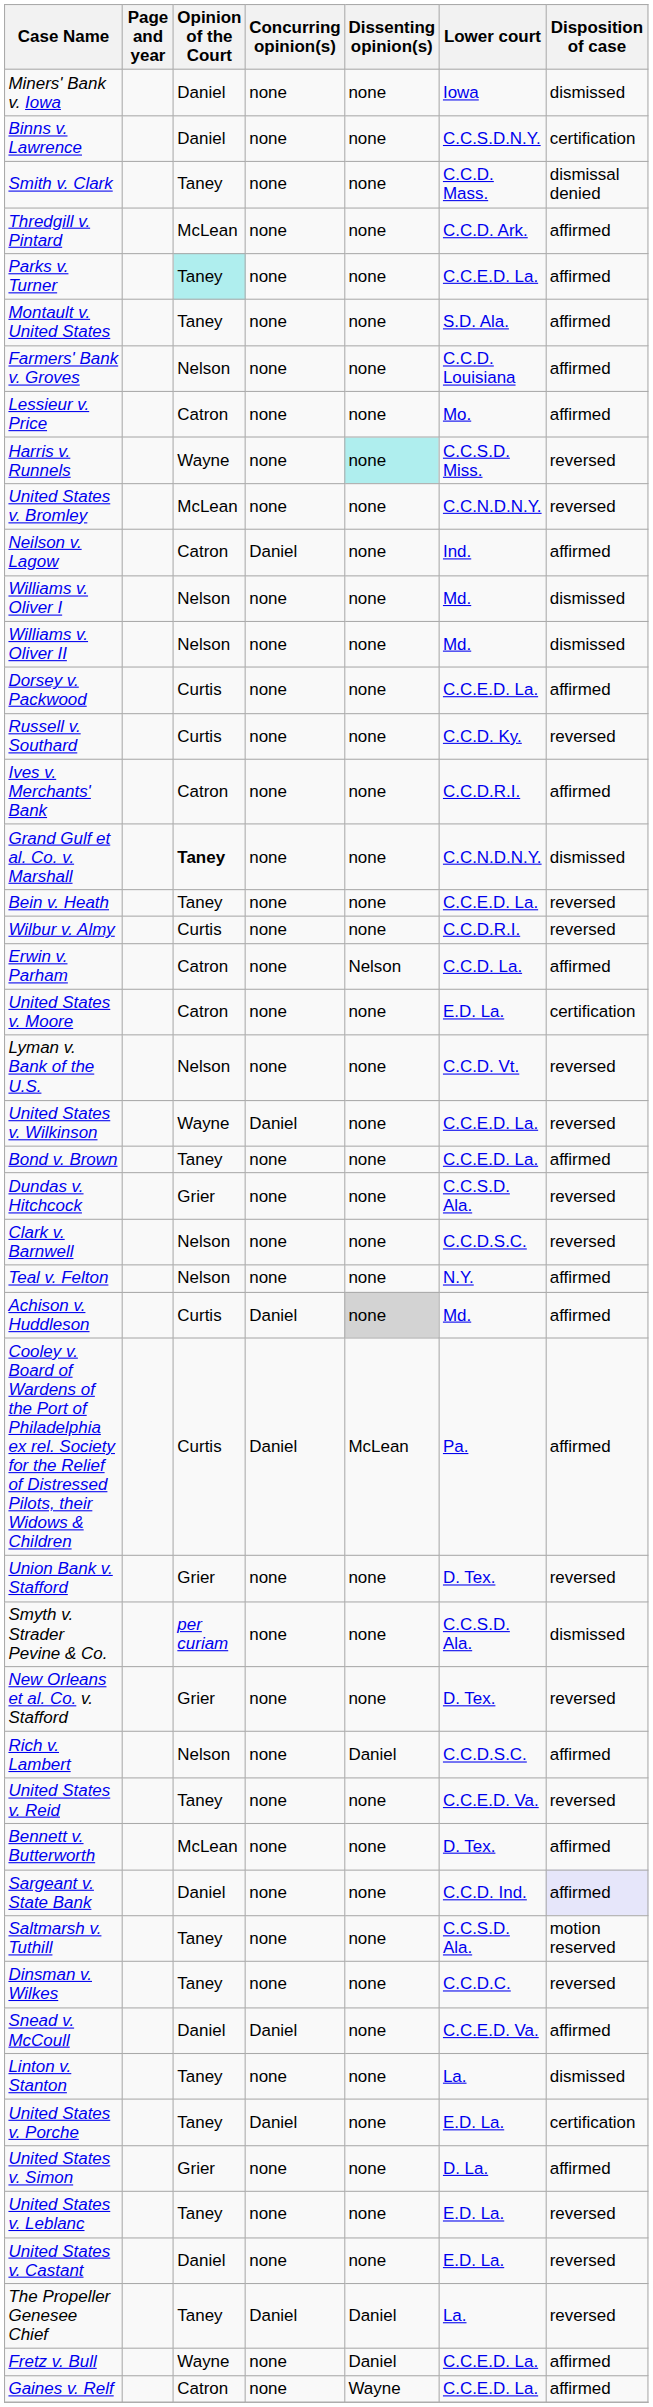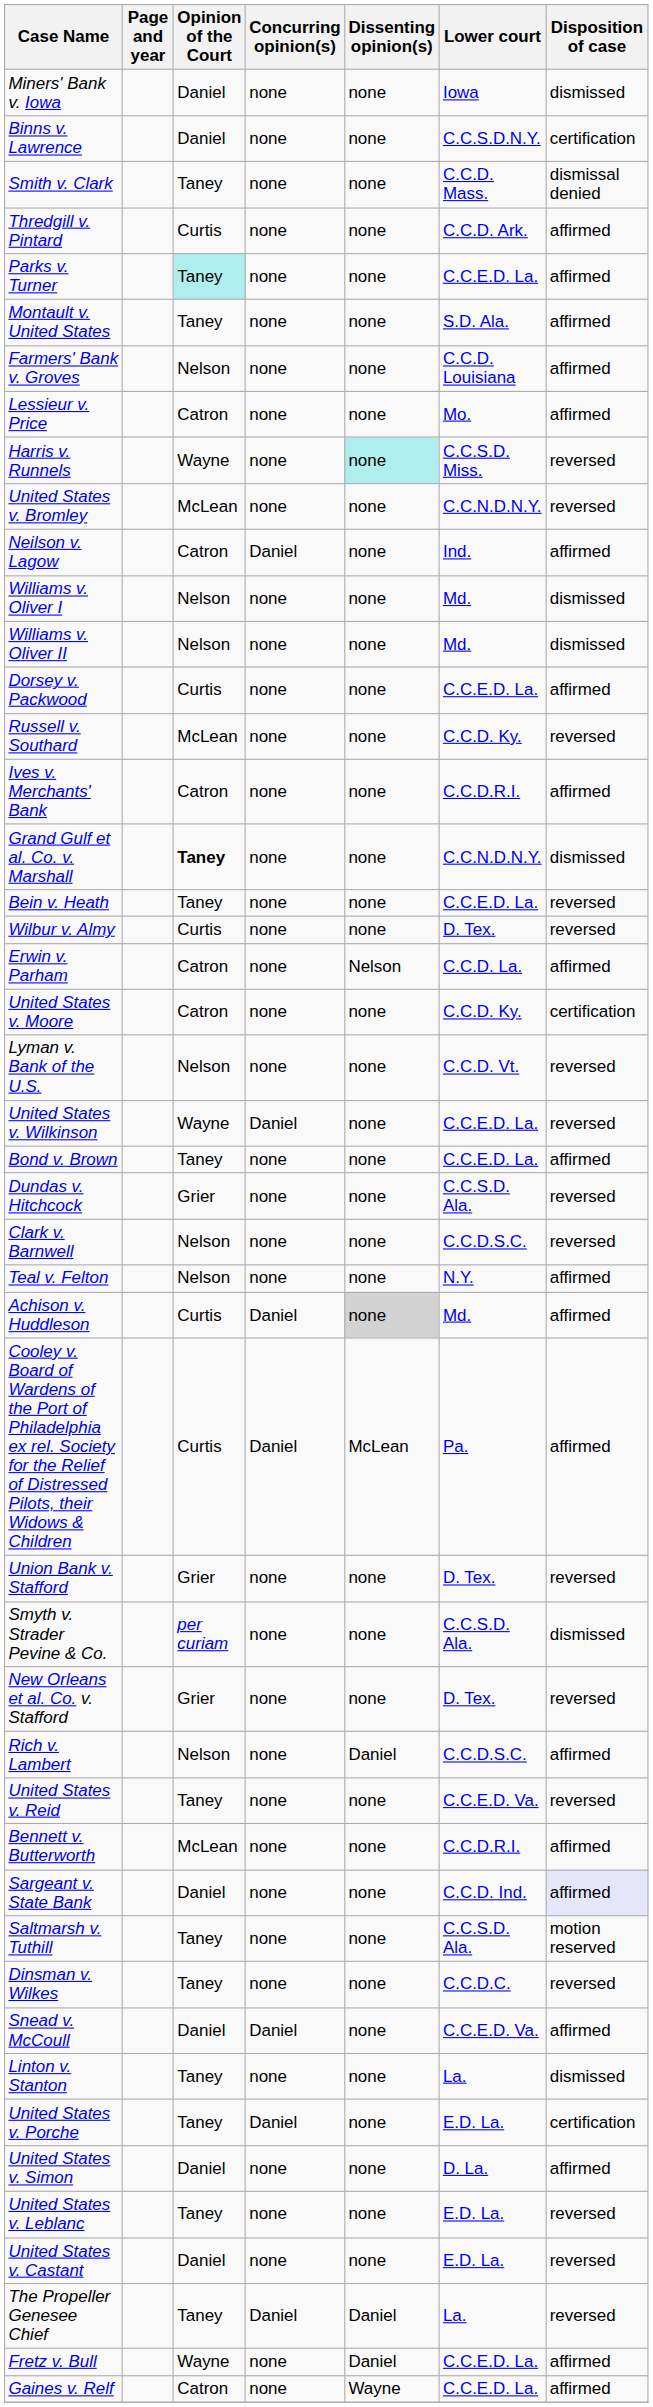 <table class="wikitable sortable">
 <tr>
 <th scope="col" style="width: 500px;">Case Name</th>
 <th scope="col" style="width: 95px;">Page and year</th>
 <th scope="col" style="width: 10px;">Opinion of the Court</th>
 <th scope="col" style="width: 10px;">Concurring opinion(s)</th>
 <th scope="col" style="width: 10px;">Dissenting opinion(s)</th>
 <th scope="col" style="width: 100px;">Lower court</th>
 <th scope="col" style="width: 133px;">Disposition of case</th>
 </tr>
 <tr>
 <td><em>Miners' Bank v. <a href='#'>Iowa</a></em></td>
 <td align="right"></td>
 <td>Daniel</td>
 <td>none</td>
 <td>none</td>
 <td><a href='#'>Iowa</a></td>
 <td>dismissed</td>
 </tr>
 <tr>
 <td><em><a href='#'>Binns v. Lawrence</a></em></td>
 <td align="right"></td>
 <td>Daniel</td>
 <td>none</td>
 <td>none</td>
 <td><a href='#'>C.C.S.D.N.Y.</a></td>
 <td>certification</td>
 </tr>
 <tr>
 <td><em><a href='#'>Smith v. Clark</a></em></td>
 <td align="right"></td>
 <td>Taney</td>
 <td>none</td>
 <td>none</td>
 <td><a href='#'>C.C.D. Mass.</a></td>
 <td>dismissal denied</td>
 </tr>
 <tr>
 <td><em><a href='#'>Thredgill v. Pintard</a></em></td>
 <td align="right"></td>
-<td>McLean</td>
+<td>Curtis</td>
 <td>none</td>
 <td>none</td>
 <td><a href='#'>C.C.D. Ark.</a></td>
 <td>affirmed</td>
 </tr>
 <tr>
 <td><em><a href='#'>Parks v. Turner</a></em></td>
 <td align="right"></td>
 <td style="background: paleturquoise;">Taney</td>
 <td>none</td>
 <td>none</td>
 <td><a href='#'>C.C.E.D. La.</a></td>
 <td>affirmed</td>
 </tr>
 <tr>
 <td><em><a href='#'>Montault v. United States</a></em></td>
 <td align="right"></td>
 <td>Taney</td>
 <td>none</td>
 <td>none</td>
 <td><a href='#'>S.D. Ala.</a></td>
 <td>affirmed</td>
 </tr>
 <tr>
 <td><em><a href='#'>Farmers' Bank v. Groves</a></em></td>
 <td align="right"></td>
 <td>Nelson</td>
 <td>none</td>
 <td>none</td>
 <td><a href='#'>C.C.D. Louisiana</a></td>
 <td>affirmed</td>
 </tr>
 <tr>
 <td><em><a href='#'>Lessieur v. Price</a></em></td>
 <td align="right"></td>
 <td>Catron</td>
 <td>none</td>
 <td>none</td>
 <td><a href='#'>Mo.</a></td>
 <td>affirmed</td>
 </tr>
 <tr>
 <td><em><a href='#'>Harris v. Runnels</a></em></td>
 <td align="right"></td>
 <td>Wayne</td>
 <td>none</td>
 <td style="background: paleturquoise;">none</td>
 <td><a href='#'>C.C.S.D. Miss.</a></td>
 <td>reversed</td>
 </tr>
 <tr>
 <td><em><a href='#'>United States v. Bromley</a></em></td>
 <td align="right"></td>
 <td>McLean</td>
 <td>none</td>
 <td>none</td>
 <td><a href='#'>C.C.N.D.N.Y.</a></td>
 <td>reversed</td>
 </tr>
 <tr>
 <td><em><a href='#'>Neilson v. Lagow</a></em></td>
 <td align="right"></td>
 <td>Catron</td>
 <td>Daniel</td>
 <td>none</td>
 <td><a href='#'>Ind.</a></td>
 <td>affirmed</td>
 </tr>
 <tr>
 <td><em><a href='#'>Williams v. Oliver I</a></em></td>
 <td align="right"></td>
 <td>Nelson</td>
 <td>none</td>
 <td>none</td>
 <td><a href='#'>Md.</a></td>
 <td>dismissed</td>
 </tr>
 <tr>
 <td><em><a href='#'>Williams v. Oliver II</a></em></td>
 <td align="right"></td>
 <td>Nelson</td>
 <td>none</td>
 <td>none</td>
 <td><a href='#'>Md.</a></td>
 <td>dismissed</td>
 </tr>
 <tr>
 <td><em><a href='#'>Dorsey v. Packwood</a></em></td>
 <td align="right"></td>
 <td>Curtis</td>
 <td>none</td>
 <td>none</td>
 <td><a href='#'>C.C.E.D. La.</a></td>
 <td>affirmed</td>
 </tr>
 <tr>
 <td><em><a href='#'>Russell v. Southard</a></em></td>
 <td align="right"></td>
-<td>Curtis</td>
+<td>McLean</td>
 <td>none</td>
 <td>none</td>
 <td><a href='#'>C.C.D. Ky.</a></td>
 <td>reversed</td>
 </tr>
 <tr>
 <td><em><a href='#'>Ives v. Merchants' Bank</a></em></td>
 <td align="right"></td>
 <td>Catron</td>
 <td>none</td>
 <td>none</td>
 <td><a href='#'>C.C.D.R.I.</a></td>
 <td>affirmed</td>
 </tr>
 <tr>
 <td><em><a href='#'>Grand Gulf et al. Co. v. Marshall</a></em></td>
 <td align="right"></td>
 <td><strong>Taney</strong></td>
 <td>none</td>
 <td>none</td>
 <td><a href='#'>C.C.N.D.N.Y.</a></td>
 <td>dismissed</td>
 </tr>
 <tr>
 <td><em><a href='#'>Bein v. Heath</a></em></td>
 <td align="right"></td>
 <td>Taney</td>
 <td>none</td>
 <td>none</td>
 <td><a href='#'>C.C.E.D. La.</a></td>
 <td>reversed</td>
 </tr>
 <tr>
 <td><em><a href='#'>Wilbur v. Almy</a></em></td>
 <td align="right"></td>
 <td>Curtis</td>
 <td>none</td>
 <td>none</td>
-<td><a href='#'>C.C.D.R.I.</a></td>
+<td><a href='#'>D. Tex.</a></td>
 <td>reversed</td>
 </tr>
 <tr>
 <td><em><a href='#'>Erwin v. Parham</a></em></td>
 <td align="right"></td>
 <td>Catron</td>
 <td>none</td>
 <td>Nelson</td>
 <td><a href='#'>C.C.D. La.</a></td>
 <td>affirmed</td>
 </tr>
 <tr>
 <td><em><a href='#'>United States v. Moore</a></em></td>
 <td align="right"></td>
 <td>Catron</td>
 <td>none</td>
 <td>none</td>
-<td><a href='#'>E.D. La.</a></td>
+<td><a href='#'>C.C.D. Ky.</a></td>
 <td>certification</td>
 </tr>
 <tr>
 <td><em>Lyman v. <a href='#'>Bank of the U.S.</a></em></td>
 <td align="right"></td>
 <td>Nelson</td>
 <td>none</td>
 <td>none</td>
 <td><a href='#'>C.C.D. Vt.</a></td>
 <td>reversed</td>
 </tr>
 <tr>
 <td><em><a href='#'>United States v. Wilkinson</a></em></td>
 <td align="right"></td>
 <td>Wayne</td>
 <td>Daniel</td>
 <td>none</td>
 <td><a href='#'>C.C.E.D. La.</a></td>
 <td>reversed</td>
 </tr>
 <tr>
 <td><em><a href='#'>Bond v. Brown</a></em></td>
 <td align="right"></td>
 <td>Taney</td>
 <td>none</td>
 <td>none</td>
 <td><a href='#'>C.C.E.D. La.</a></td>
 <td>affirmed</td>
 </tr>
 <tr>
 <td><em><a href='#'>Dundas v. Hitchcock</a></em></td>
 <td align="right"></td>
 <td>Grier</td>
 <td>none</td>
 <td>none</td>
 <td><a href='#'>C.C.S.D. Ala.</a></td>
 <td>reversed</td>
 </tr>
 <tr>
 <td><em><a href='#'>Clark v. Barnwell</a></em></td>
 <td align="right"></td>
 <td>Nelson</td>
 <td>none</td>
 <td>none</td>
 <td><a href='#'>C.C.D.S.C.</a></td>
 <td>reversed</td>
 </tr>
 <tr>
 <td><em><a href='#'>Teal v. Felton</a></em></td>
 <td align="right"></td>
 <td>Nelson</td>
 <td>none</td>
 <td>none</td>
 <td><a href='#'>N.Y.</a></td>
 <td>affirmed</td>
 </tr>
 <tr>
 <td><em><a href='#'>Achison v. Huddleson</a></em></td>
 <td align="right"></td>
 <td>Curtis</td>
 <td>Daniel</td>
 <td style="background: lightgrey;">none</td>
 <td><a href='#'>Md.</a></td>
 <td>affirmed</td>
 </tr>
 <tr>
 <td><em><a href='#'>Cooley v. Board of Wardens of the Port of Philadelphia ex rel. Society for the Relief of Distressed Pilots, their Widows & Children</a></em></td>
 <td align="right"></td>
 <td>Curtis</td>
 <td>Daniel</td>
 <td>McLean</td>
 <td><a href='#'>Pa.</a></td>
 <td>affirmed</td>
 </tr>
 <tr>
 <td><em><a href='#'>Union Bank v. Stafford </a></em></td>
 <td align="right"></td>
 <td>Grier</td>
 <td>none</td>
 <td>none</td>
 <td><a href='#'>D. Tex.</a></td>
 <td>reversed</td>
 </tr>
 <tr>
 <td><em>Smyth v. Strader Pevine & Co.</em></td>
 <td align="right"></td>
 <td><em><a href='#'>per curiam</a></em></td>
 <td>none</td>
 <td>none</td>
 <td><a href='#'>C.C.S.D. Ala.</a></td>
 <td>dismissed</td>
 </tr>
 <tr>
 <td><em><a href='#'>New Orleans et al. Co.</a> v. Stafford</em></td>
 <td align="right"></td>
 <td>Grier</td>
 <td>none</td>
 <td>none</td>
 <td><a href='#'>D. Tex.</a></td>
 <td>reversed</td>
 </tr>
 <tr>
 <td><em><a href='#'>Rich v. Lambert</a></em></td>
 <td align="right"></td>
 <td>Nelson</td>
 <td>none</td>
 <td>Daniel</td>
 <td><a href='#'>C.C.D.S.C.</a></td>
 <td>affirmed</td>
 </tr>
 <tr>
 <td><em><a href='#'>United States v. Reid</a></em></td>
 <td align="right"></td>
 <td>Taney</td>
 <td>none</td>
 <td>none</td>
 <td><a href='#'>C.C.E.D. Va.</a></td>
 <td>reversed</td>
 </tr>
 <tr>
 <td><em><a href='#'>Bennett v. Butterworth</a></em></td>
 <td align="right"></td>
 <td>McLean</td>
 <td>none</td>
 <td>none</td>
-<td><a href='#'>D. Tex.</a></td>
+<td><a href='#'>C.C.D.R.I.</a></td>
 <td>affirmed</td>
 </tr>
 <tr>
 <td><em><a href='#'>Sargeant v. State Bank</a></em></td>
 <td align="right"></td>
 <td>Daniel</td>
 <td>none</td>
 <td>none</td>
 <td><a href='#'>C.C.D. Ind.</a></td>
 <td style="background: lavender;">affirmed</td>
 </tr>
 <tr>
 <td><em><a href='#'>Saltmarsh v. Tuthill</a></em></td>
 <td align="right"></td>
 <td>Taney</td>
 <td>none</td>
 <td>none</td>
 <td><a href='#'>C.C.S.D. Ala.</a></td>
 <td>motion reserved</td>
 </tr>
 <tr>
 <td><em><a href='#'>Dinsman v. Wilkes</a></em></td>
 <td align="right"></td>
 <td>Taney</td>
 <td>none</td>
 <td>none</td>
 <td><a href='#'>C.C.D.C.</a></td>
 <td>reversed</td>
 </tr>
 <tr>
 <td><em><a href='#'>Snead v. McCoull</a></em></td>
 <td align="right"></td>
 <td>Daniel</td>
 <td>Daniel</td>
 <td>none</td>
 <td><a href='#'>C.C.E.D. Va.</a></td>
 <td>affirmed</td>
 </tr>
 <tr>
 <td><em><a href='#'>Linton v. Stanton</a></em></td>
 <td align="right"></td>
 <td>Taney</td>
 <td>none</td>
 <td>none</td>
 <td><a href='#'>La.</a></td>
 <td>dismissed</td>
 </tr>
 <tr>
 <td><em><a href='#'>United States v. Porche</a></em></td>
 <td align="right"></td>
 <td>Taney</td>
 <td>Daniel</td>
 <td>none</td>
 <td><a href='#'>E.D. La.</a></td>
 <td>certification</td>
 </tr>
 <tr>
 <td><em><a href='#'>United States v. Simon</a></em></td>
 <td align="right"></td>
-<td>Grier</td>
+<td>Daniel</td>
 <td>none</td>
 <td>none</td>
 <td><a href='#'>D. La.</a></td>
 <td>affirmed</td>
 </tr>
 <tr>
 <td><em><a href='#'>United States v. Leblanc</a></em></td>
 <td align="right"></td>
 <td>Taney</td>
 <td>none</td>
 <td>none</td>
 <td><a href='#'>E.D. La.</a></td>
 <td>reversed</td>
 </tr>
 <tr>
 <td><em><a href='#'>United States v. Castant</a></em></td>
 <td align="right"></td>
 <td>Daniel</td>
 <td>none</td>
 <td>none</td>
 <td><a href='#'>E.D. La.</a></td>
 <td>reversed</td>
 </tr>
 <tr>
 <td><em>The Propeller Genesee Chief</em></td>
 <td align="right"></td>
 <td>Taney</td>
 <td>Daniel</td>
 <td>Daniel</td>
 <td><a href='#'>La.</a></td>
 <td>reversed</td>
 </tr>
 <tr>
 <td><em><a href='#'>Fretz v. Bull</a></em></td>
 <td align="right"></td>
 <td>Wayne</td>
 <td>none</td>
 <td>Daniel</td>
 <td><a href='#'>C.C.E.D. La.</a></td>
 <td>affirmed</td>
 </tr>
 <tr>
 <td><em><a href='#'>Gaines v. Relf</a></em></td>
 <td align="right"></td>
 <td>Catron</td>
 <td>none</td>
 <td>Wayne</td>
 <td><a href='#'>C.C.E.D. La.</a></td>
 <td>affirmed</td>
 </tr>
 <tr>
 </tr>
 </table>
